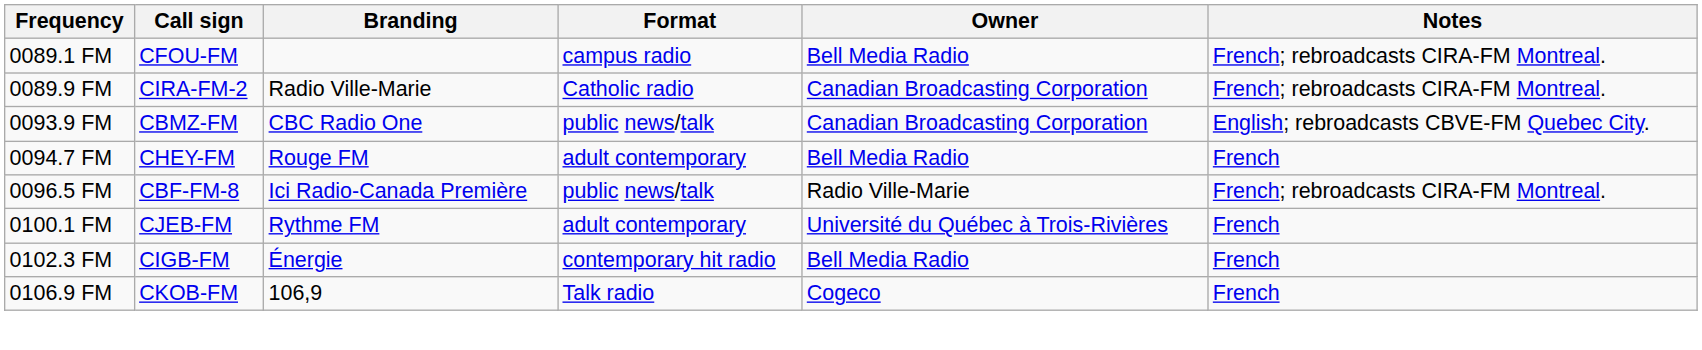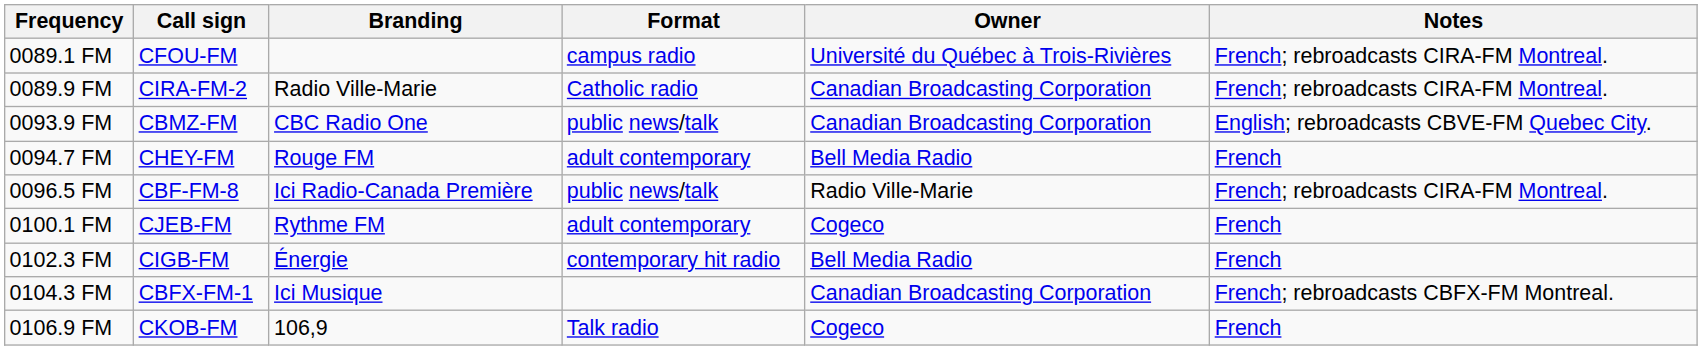 <table class="wikitable sortable"  width="100%">
 <tr>
 <th>Frequency</th>
 <th>Call sign</th>
 <th>Branding</th>
 <th>Format</th>
 <th>Owner</th>
 <th>Notes</th>
 </tr>
 <tr>
 <td><span>00</span>89.1 FM</td>
 <td><a href='#'>CFOU-FM</a></td>
 <td></td>
 <td><a href='#'>campus radio</a></td>
-<td><a href='#'>Bell Media Radio</a></td>
+<td><a href='#'>Université du Québec à Trois-Rivières</a></td>
 <td><a href='#'>French</a>; rebroadcasts CIRA-FM <a href='#'>Montreal</a>.</td>
 </tr>
 <tr>
 <td><span>00</span>89.9 FM</td>
 <td><a href='#'>CIRA-FM-2</a></td>
 <td>Radio Ville-Marie</td>
 <td><a href='#'>Catholic radio</a></td>
 <td><a href='#'>Canadian Broadcasting Corporation</a></td>
 <td><a href='#'>French</a>; rebroadcasts CIRA-FM <a href='#'>Montreal</a>.</td>
 </tr>
 <tr>
 <td><span>00</span>93.9 FM</td>
 <td><a href='#'>CBMZ-FM</a></td>
 <td><a href='#'>CBC Radio One</a></td>
 <td><a href='#'>public</a> <a href='#'>news</a>/<a href='#'>talk</a></td>
 <td><a href='#'>Canadian Broadcasting Corporation</a></td>
 <td><a href='#'>English</a>; rebroadcasts CBVE-FM <a href='#'>Quebec City</a>.</td>
 </tr>
 <tr>
 <td><span>00</span>94.7 FM</td>
 <td><a href='#'>CHEY-FM</a></td>
 <td><a href='#'>Rouge FM</a></td>
 <td><a href='#'>adult contemporary</a></td>
 <td><a href='#'>Bell Media Radio</a></td>
 <td><a href='#'>French</a></td>
 </tr>
 <tr>
 <td><span>00</span>96.5 FM</td>
 <td><a href='#'>CBF-FM-8</a></td>
 <td><a href='#'>Ici Radio-Canada Première</a></td>
 <td><a href='#'>public</a> <a href='#'>news</a>/<a href='#'>talk</a></td>
 <td>Radio Ville-Marie</td>
 <td><a href='#'>French</a>; rebroadcasts CIRA-FM <a href='#'>Montreal</a>.</td>
 </tr>
 <tr>
 <td><span>0</span>100.1 FM</td>
 <td><a href='#'>CJEB-FM</a></td>
 <td><a href='#'>Rythme FM</a></td>
 <td><a href='#'>adult contemporary</a></td>
-<td><a href='#'>Université du Québec à Trois-Rivières</a></td>
+<td><a href='#'>Cogeco</a></td>
 <td><a href='#'>French</a></td>
 </tr>
 <tr>
 <td><span>0</span>102.3 FM</td>
 <td><a href='#'>CIGB-FM</a></td>
 <td><a href='#'>Énergie</a></td>
 <td><a href='#'>contemporary hit radio</a></td>
 <td><a href='#'>Bell Media Radio</a></td>
 <td><a href='#'>French</a></td>
 </tr>
 <tr>
+<td><span>0</span>104.3 FM</td>
+<td><a href='#'>CBFX-FM-1</a></td>
+<td><a href='#'>Ici Musique</a></td>
+<td></td>
+<td><a href='#'>Canadian Broadcasting Corporation</a></td>
+<td><a href='#'>French</a>; rebroadcasts CBFX-FM Montreal.</td>
+</tr>
+<tr>
 <td><span>0</span>106.9 FM</td>
 <td><a href='#'>CKOB-FM</a></td>
 <td>106,9</td>
 <td><a href='#'>Talk radio</a></td>
 <td><a href='#'>Cogeco</a></td>
 <td><a href='#'>French</a></td>
 </tr>
 </table>
